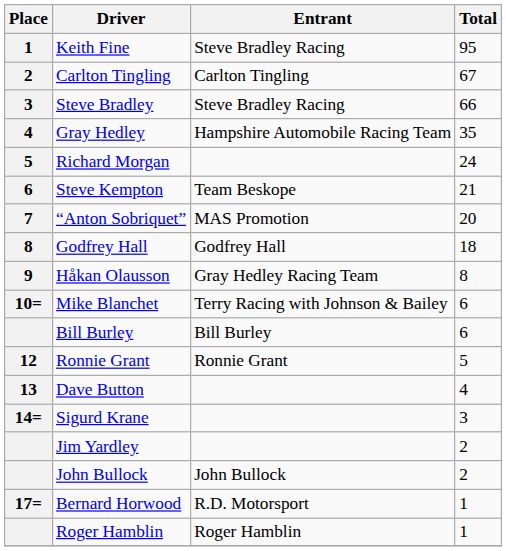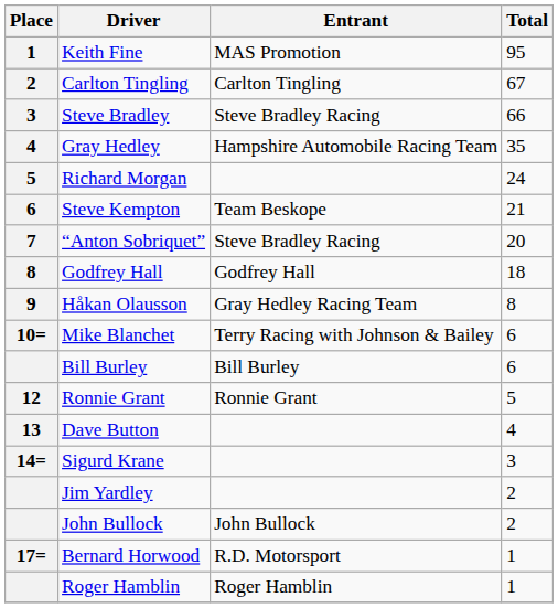 <table class="wikitable" style="font-size: 90%;">
 <tr>
 <th>Place</th>
 <th>Driver</th>
 <th>Entrant</th>
 <th>Total</th>
 </tr>
 <tr>
 <th>1</th>
 <td> <a href='#'>Keith Fine</a></td>
-<td>Steve Bradley Racing</td>
+<td>MAS Promotion</td>
 <td>95</td>
 </tr>
 <tr>
 <th>2</th>
 <td> <a href='#'>Carlton Tingling</a></td>
 <td>Carlton Tingling</td>
 <td>67</td>
 </tr>
 <tr>
 <th>3</th>
 <td> <a href='#'>Steve Bradley</a></td>
 <td>Steve Bradley Racing</td>
 <td>66</td>
 </tr>
 <tr>
 <th>4</th>
 <td> <a href='#'>Gray Hedley</a></td>
 <td>Hampshire Automobile Racing Team</td>
 <td>35</td>
 </tr>
 <tr>
 <th>5</th>
 <td> <a href='#'>Richard Morgan</a></td>
 <td></td>
 <td>24</td>
 </tr>
 <tr>
 <th>6</th>
 <td> <a href='#'>Steve Kempton</a></td>
 <td>Team Beskope</td>
 <td>21</td>
 </tr>
 <tr>
 <th>7</th>
 <td> <a href='#'>“Anton Sobriquet”</a></td>
-<td>MAS Promotion</td>
+<td>Steve Bradley Racing</td>
 <td>20</td>
 </tr>
 <tr>
 <th>8</th>
 <td> <a href='#'>Godfrey Hall</a></td>
 <td>Godfrey Hall</td>
 <td>18</td>
 </tr>
 <tr>
 <th>9</th>
 <td> <a href='#'>Håkan Olausson</a></td>
 <td>Gray Hedley Racing Team</td>
 <td>8</td>
 </tr>
 <tr>
 <th>10=</th>
 <td> <a href='#'>Mike Blanchet</a></td>
 <td>Terry Racing with Johnson & Bailey</td>
 <td>6</td>
 </tr>
 <tr>
 <th></th>
 <td> <a href='#'>Bill Burley</a></td>
 <td>Bill Burley</td>
 <td>6</td>
 </tr>
 <tr>
 <th>12</th>
 <td> <a href='#'>Ronnie Grant</a></td>
 <td>Ronnie Grant</td>
 <td>5</td>
 </tr>
 <tr>
 <th>13</th>
 <td> <a href='#'>Dave Button</a></td>
 <td></td>
 <td>4</td>
 </tr>
 <tr>
 <th>14=</th>
 <td> <a href='#'>Sigurd Krane</a></td>
 <td></td>
 <td>3</td>
 </tr>
 <tr>
 <th></th>
 <td> <a href='#'>Jim Yardley</a></td>
 <td></td>
 <td>2</td>
 </tr>
 <tr>
 <th></th>
 <td> <a href='#'>John Bullock</a></td>
 <td>John Bullock</td>
 <td>2</td>
 </tr>
 <tr>
 <th>17=</th>
 <td> <a href='#'>Bernard Horwood</a></td>
 <td>R.D. Motorsport</td>
 <td>1</td>
 </tr>
 <tr>
 <th></th>
 <td> <a href='#'>Roger Hamblin</a></td>
 <td>Roger Hamblin</td>
 <td>1</td>
 </tr>
 <tr>
 </tr>
 </table>
